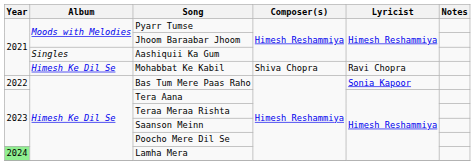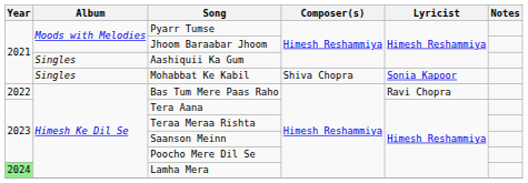 <table class="wikitable">
 <tr>
 <th style>Year</th>
 <th style>Album</th>
 <th style>Song</th>
 <th style>Composer(s)</th>
 <th style>Lyricist</th>
 <th style>Notes</th>
 </tr>
 <tr>
 <td rowspan="4">2021</td>
 <td rowspan="2"><em><a href='#'>Moods with Melodies</a></em></td>
 <td>Pyarr Tumse</td>
 <td rowspan=3><a href='#'>Himesh Reshammiya</a></td>
 <td rowspan="3"><a href='#'>Himesh Reshammiya</a></td>
 <td></td>
 </tr>
 <tr>
 <td>Jhoom Baraabar Jhoom</td>
 </tr>
 <tr>
 <td><em>Singles</em></td>
 <td>Aashiquii Ka Gum</td>
 <td></td>
 </tr>
 <tr>
-<td><em><a href='#'>Himesh Ke Dil Se</a></em></td>
+<td><em>Singles</em></td>
 <td>Mohabbat Ke Kabil</td>
 <td>Shiva Chopra</td>
-<td>Ravi Chopra</td>
+<td><a href='#'>Sonia Kapoor</a></td>
 </tr>
 <tr>
 <td>2022</td>
 <td rowspan="6"><em><a href='#'>Himesh Ke Dil Se</a></em></td>
 <td>Bas Tum Mere Paas Raho</td>
 <td rowspan="6"><a href='#'>Himesh Reshammiya</a></td>
-<td><a href='#'>Sonia Kapoor</a></td>
+<td>Ravi Chopra</td>
 <td></td>
 </tr>
 <tr>
 <td rowspan="4">2023</td>
 <td>Tera Aana</td>
 <td rowspan="5"><a href='#'>Himesh Reshammiya</a></td>
 </tr>
 <tr>
 <td>Teraa Meraa Rishta</td>
 <td></td>
 </tr>
 <tr>
 <td>Saanson Meinn</td>
 <td></td>
 </tr>
 <tr>
 <td>Poocho Mere Dil Se</td>
 <td></td>
 </tr>
 <tr>
 <td style="background: lightgreen;">2024</td>
 <td>Lamha Mera</td>
 <td></td>
 </tr>
 <tr>
 </tr>
 </table>
